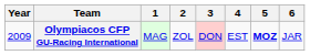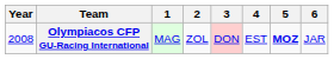 <table class="wikitable" style="text-align:center; font-size:85%">
 <tr>
 <th>Year</th>
 <th>Team</th>
 <th>1</th>
 <th>2</th>
 <th>3</th>
 <th>4</th>
 <th>5</th>
 <th>6</th>
 </tr>
 <tr>
-<td><a href='#'>2009</a></td>
+<td><a href='#'>2008</a></td>
 <th nowrap><a href='#'>Olympiacos CFP</a><br><small><a href='#'>GU-Racing International</a></small></th>
 <td style="background:#dfffdf;"><a href='#'>MAG</a> <br></td>
 <td><a href='#'>ZOL</a>  <br></td>
 <td style="background:#ffcfcf;"><a href='#'>DON</a>  <br></td>
 <td><a href='#'>EST</a></td>
 <td><strong><a href='#'>MOZ</a></strong></td>
 <td><a href='#'>JAR</a></td>
 </tr>
 </table>
